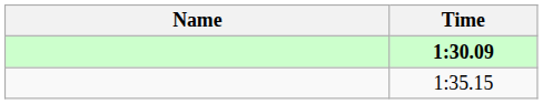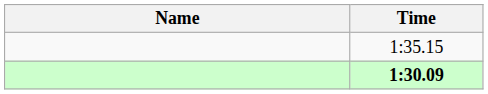 <table class="wikitable" style="text-align:center;">
 <tr>
 <th style="width:19em">Name</th>
 <th style="width:7em">Time</th>
 </tr>
+<tr>
+<td align=left></td>
+<td>1:35.15</td>
+</tr>
 <tr bgcolor=ccffcc>
 <td align=left><strong></strong></td>
 <td><strong>1:30.09</strong></td>
 </tr>
-<tr>
-<td align=left></td>
-<td>1:35.15</td>
-</tr>
 </table>
